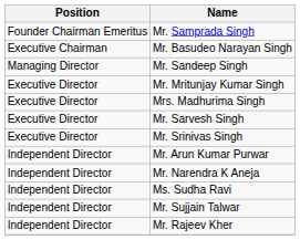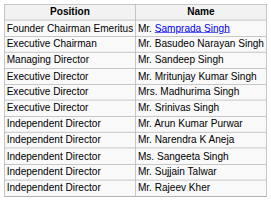 <table class="wikitable">
 <tr>
 <th>Position</th>
 <th>Name</th>
 </tr>
 <tr>
 <td>Founder Chairman Emeritus</td>
 <td>Mr. <a href='#'>Samprada Singh</a></td>
 </tr>
 <tr>
 <td>Executive Chairman</td>
 <td>Mr. Basudeo Narayan Singh</td>
 </tr>
 <tr>
 <td>Managing Director</td>
 <td>Mr. Sandeep Singh</td>
 </tr>
 <tr>
 <td>Executive Director</td>
 <td>Mr. Mritunjay Kumar Singh</td>
 </tr>
 <tr>
 <td>Executive Director</td>
 <td>Mrs. Madhurima Singh</td>
 </tr>
 <tr>
 <td>Executive Director</td>
-<td>Mr. Sarvesh Singh</td>
-</tr>
-<tr>
-<td>Executive Director</td>
 <td>Mr. Srinivas Singh</td>
 </tr>
 <tr>
 <td>Independent Director</td>
 <td>Mr. Arun Kumar Purwar</td>
 </tr>
 <tr>
 <td>Independent Director</td>
 <td>Mr. Narendra K Aneja</td>
 </tr>
 <tr>
 <td>Independent Director</td>
-<td>Ms. Sudha Ravi</td>
+<td>Ms. Sangeeta Singh</td>
 </tr>
 <tr>
 <td>Independent Director</td>
 <td>Mr. Sujjain Talwar</td>
 </tr>
 <tr>
 <td>Independent Director</td>
 <td>Mr. Rajeev Kher</td>
 </tr>
 <tr>
 </tr>
 </table>
